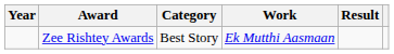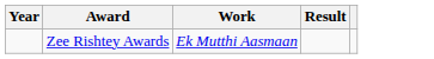 <table class="wikitable sortable plainrowheaders">
 <tr>
 <th>Year</th>
 <th>Award</th>
-<th>Category</th>
 <th>Work</th>
 <th>Result</th>
 <th scope="col" class="unsortable"></th>
 </tr>
 <tr>
 <td ! scope="row"></td>
 <td><a href='#'>Zee Rishtey Awards</a></td>
-<td>Best Story</td>
 <td><em><a href='#'>Ek Mutthi Aasmaan</a></em></td>
 <td></td>
 <td></td>
 </tr>
 </table>
